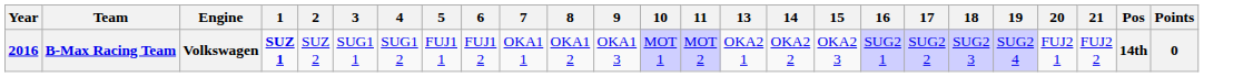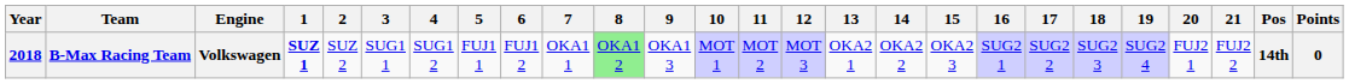 <table class="wikitable" style="text-align:center; font-size:90%">
 <tr>
 <th>Year</th>
 <th>Team</th>
 <th>Engine</th>
 <th>1</th>
 <th>2</th>
 <th>3</th>
 <th>4</th>
 <th>5</th>
 <th>6</th>
 <th>7</th>
 <th>8</th>
 <th>9</th>
 <th>10</th>
 <th>11</th>
+<th>12</th>
 <th>13</th>
 <th>14</th>
 <th>15</th>
 <th>16</th>
 <th>17</th>
 <th>18</th>
 <th>19</th>
 <th>20</th>
 <th>21</th>
 <th>Pos</th>
 <th>Points</th>
 </tr>
 <tr>
-<th><a href='#'>2016</a></th>
+<th><a href='#'>2018</a></th>
 <th nowrap><a href='#'>B-Max Racing Team</a></th>
 <th>Volkswagen</th>
 <td><strong><a href='#'>SUZ<br>1</a></strong></td>
 <td><a href='#'>SUZ<br>2</a></td>
 <td><a href='#'>SUG1<br>1</a></td>
 <td><a href='#'>SUG1<br>2</a></td>
 <td><a href='#'>FUJ1<br>1</a></td>
 <td><a href='#'>FUJ1<br>2</a></td>
 <td><a href='#'>OKA1<br>1</a></td>
-<td><a href='#'>OKA1<br>2</a></td>
+<td style="background: lightgreen;"><a href='#'>OKA1<br>2</a></td>
 <td><a href='#'>OKA1<br>3</a></td>
 <td style="background:#cfcfff;"><a href='#'>MOT<br>1</a><br></td>
 <td style="background:#cfcfff;"><a href='#'>MOT<br>2</a><br></td>
+<td style="background:#cfcfff;"><a href='#'>MOT<br>3</a><br></td>
 <td><a href='#'>OKA2<br>1</a></td>
 <td><a href='#'>OKA2<br>2</a></td>
 <td><a href='#'>OKA2<br>3</a></td>
 <td style="background:#cfcfff;"><a href='#'>SUG2<br>1</a><br></td>
 <td style="background:#cfcfff;"><a href='#'>SUG2<br>2</a><br></td>
 <td style="background:#cfcfff;"><a href='#'>SUG2<br>3</a><br></td>
 <td style="background:#cfcfff;"><a href='#'>SUG2<br>4</a><br></td>
 <td><a href='#'>FUJ2<br>1</a></td>
 <td><a href='#'>FUJ2<br>2</a></td>
 <th>14th</th>
 <th>0</th>
 </tr>
 </table>
